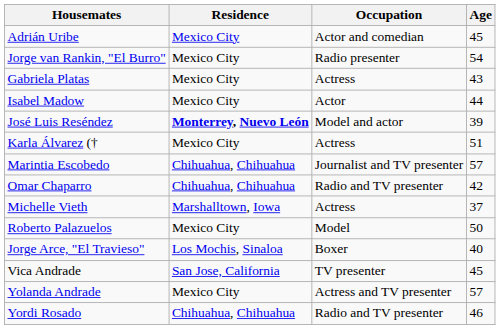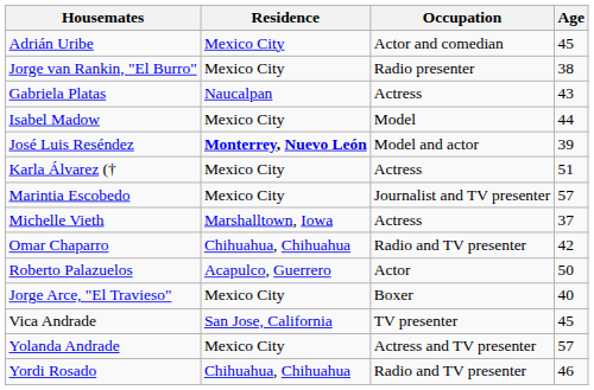 <table class=wikitable>
 <tr>
 <th>Housemates</th>
 <th>Residence</th>
 <th>Occupation</th>
 <th>Age</th>
 </tr>
 <tr>
 <td><a href='#'>Adrián Uribe</a></td>
 <td><a href='#'>Mexico City</a></td>
 <td>Actor and comedian</td>
 <td>45</td>
 </tr>
 <tr>
 <td><a href='#'>Jorge van Rankin, "El Burro"</a></td>
 <td>Mexico City</td>
 <td>Radio presenter</td>
-<td>54</td>
+<td>38</td>
 </tr>
 <tr>
 <td><a href='#'>Gabriela Platas</a></td>
-<td>Mexico City</td>
+<td><a href='#'>Naucalpan</a></td>
 <td>Actress</td>
 <td>43</td>
 </tr>
 <tr>
 <td><a href='#'>Isabel Madow</a></td>
 <td>Mexico City</td>
-<td>Actor</td>
+<td>Model</td>
 <td>44</td>
 </tr>
 <tr>
 <td><a href='#'>José Luis Reséndez</a></td>
 <td><strong><a href='#'>Monterrey</a>, <a href='#'>Nuevo León</a></strong></td>
 <td>Model and actor</td>
 <td>39</td>
 </tr>
 <tr>
 <td><a href='#'>Karla Álvarez</a> (†</td>
 <td>Mexico City</td>
 <td>Actress</td>
 <td>51</td>
 </tr>
 <tr>
 <td><a href='#'>Marintia Escobedo</a></td>
-<td><a href='#'>Chihuahua</a>, <a href='#'>Chihuahua</a></td>
+<td>Mexico City</td>
 <td>Journalist and TV presenter</td>
 <td>57</td>
+</tr>
+<tr>
+<td><a href='#'>Michelle Vieth</a></td>
+<td><a href='#'>Marshalltown</a>, <a href='#'>Iowa</a></td>
+<td>Actress</td>
+<td>37</td>
 </tr>
 <tr>
 <td><a href='#'>Omar Chaparro</a></td>
 <td><a href='#'>Chihuahua</a>, <a href='#'>Chihuahua</a></td>
 <td>Radio and TV presenter</td>
 <td>42</td>
 </tr>
 <tr>
-<td><a href='#'>Michelle Vieth</a></td>
-<td><a href='#'>Marshalltown</a>, <a href='#'>Iowa</a></td>
-<td>Actress</td>
-<td>37</td>
-</tr>
-<tr>
 <td><a href='#'>Roberto Palazuelos</a></td>
-<td>Mexico City</td>
-<td>Model</td>
+<td><a href='#'>Acapulco</a>, <a href='#'>Guerrero</a></td>
+<td>Actor</td>
 <td>50</td>
 </tr>
 <tr>
 <td><a href='#'>Jorge Arce, "El Travieso"</a></td>
-<td><a href='#'>Los Mochis</a>, <a href='#'>Sinaloa</a></td>
+<td>Mexico City</td>
 <td>Boxer</td>
 <td>40</td>
 </tr>
 <tr>
 <td>Vica Andrade</td>
 <td><a href='#'>San Jose, California</a></td>
 <td>TV presenter</td>
 <td>45</td>
 </tr>
 <tr>
 <td><a href='#'>Yolanda Andrade</a></td>
 <td>Mexico City</td>
 <td>Actress and TV presenter</td>
 <td>57</td>
 </tr>
 <tr>
 <td><a href='#'>Yordi Rosado</a></td>
 <td><a href='#'>Chihuahua</a>, <a href='#'>Chihuahua</a></td>
 <td>Radio and TV presenter</td>
 <td>46</td>
 </tr>
 </table>
